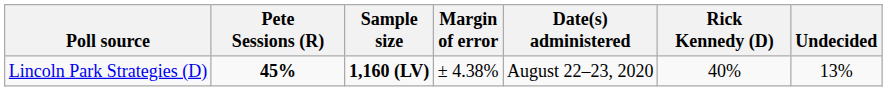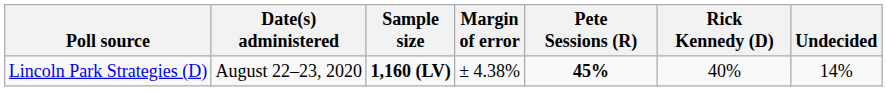 <table class="wikitable" style="font-size:90%;text-align:center;">
 <tr valign=bottom>
 <th>Poll source</th>
-<th style="width:100px;">Pete<br>Sessions (R)</th>
+<th>Date(s)<br>administered</th>
 <th>Sample<br>size</th>
 <th>Margin<br>of error</th>
-<th>Date(s)<br>administered</th>
+<th style="width:100px;">Pete<br>Sessions (R)</th>
 <th style="width:100px;">Rick<br>Kennedy (D)</th>
 <th>Undecided</th>
 </tr>
 <tr>
 <td style="text-align:left;"><a href='#'>Lincoln Park Strategies (D)</a></td>
-<td><strong>45%</strong></td>
+<td>August 22–23, 2020</td>
 <td><strong>1,160 (LV)</strong></td>
 <td>± 4.38%</td>
-<td>August 22–23, 2020</td>
+<td><strong>45%</strong></td>
 <td>40%</td>
-<td>13%</td>
+<td>14%</td>
 </tr>
 </table>
